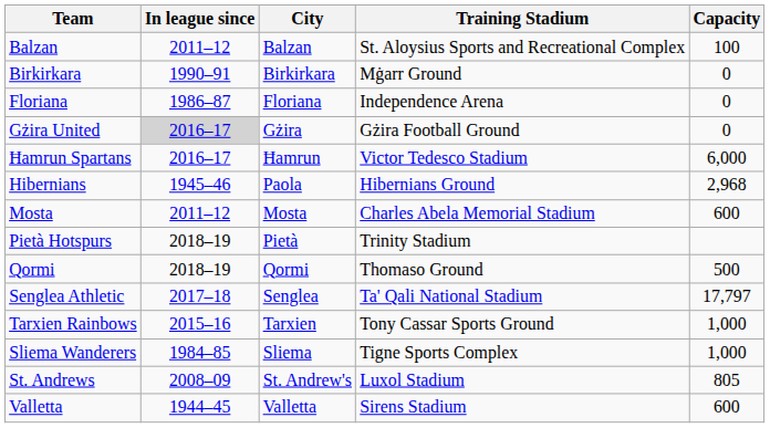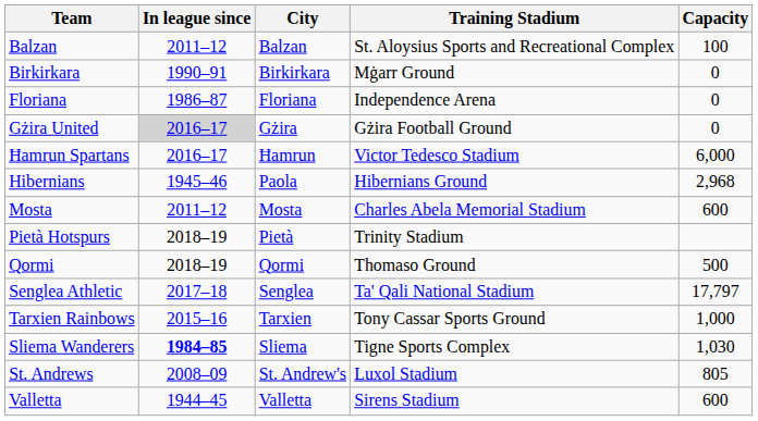 <table class="wikitable sortable">
 <tr>
 <th>Team</th>
 <th>In league since</th>
 <th>City</th>
 <th>Training Stadium</th>
 <th>Capacity</th>
 </tr>
 <tr>
 <td><a href='#'>Balzan</a></td>
 <td align="center"><a href='#'>2011–12</a></td>
 <td><a href='#'>Balzan</a></td>
 <td>St. Aloysius Sports and Recreational Complex</td>
 <td align="center">100</td>
 </tr>
 <tr>
 <td><a href='#'>Birkirkara</a></td>
 <td align="center"><a href='#'>1990–91</a></td>
 <td><a href='#'>Birkirkara</a></td>
 <td>Mġarr Ground</td>
 <td align="center">0</td>
 </tr>
 <tr>
 <td><a href='#'>Floriana</a></td>
 <td align="center"><a href='#'>1986–87</a></td>
 <td><a href='#'>Floriana</a></td>
 <td>Independence Arena</td>
 <td align="center">0</td>
 </tr>
 <tr>
 <td><a href='#'>Gżira United</a></td>
 <td align="center" style="background: lightgrey;"><a href='#'>2016–17</a></td>
 <td><a href='#'>Gżira</a></td>
 <td>Gżira Football Ground</td>
 <td align="center">0</td>
 </tr>
 <tr>
 <td><a href='#'>Ħamrun Spartans</a></td>
 <td align="center"><a href='#'>2016–17</a></td>
 <td><a href='#'>Ħamrun</a></td>
 <td><a href='#'>Victor Tedesco Stadium</a></td>
 <td align="center">6,000</td>
 </tr>
 <tr>
 <td><a href='#'>Hibernians</a></td>
 <td align="center"><a href='#'>1945–46</a></td>
 <td><a href='#'>Paola</a></td>
 <td><a href='#'>Hibernians Ground</a></td>
 <td align="center">2,968</td>
 </tr>
 <tr>
 <td><a href='#'>Mosta</a></td>
 <td align="center"><a href='#'>2011–12</a></td>
 <td><a href='#'>Mosta</a></td>
 <td><a href='#'>Charles Abela Memorial Stadium</a></td>
 <td align="center">600</td>
 </tr>
 <tr>
 <td><a href='#'>Pietà Hotspurs</a></td>
 <td align="center">2018–19</td>
 <td><a href='#'>Pietà</a></td>
 <td>Trinity Stadium</td>
 <td></td>
 </tr>
 <tr>
 <td><a href='#'>Qormi</a></td>
 <td align="center">2018–19</td>
 <td><a href='#'>Qormi</a></td>
 <td>Thomaso Ground</td>
 <td align="center">500</td>
 </tr>
 <tr>
 <td><a href='#'>Senglea Athletic</a></td>
 <td align="center"><a href='#'>2017–18</a></td>
 <td><a href='#'>Senglea</a></td>
 <td><a href='#'>Ta' Qali National Stadium</a></td>
 <td align="center">17,797</td>
 </tr>
 <tr>
 <td><a href='#'>Tarxien Rainbows</a></td>
 <td align="center"><a href='#'>2015–16</a></td>
 <td><a href='#'>Tarxien</a></td>
 <td>Tony Cassar Sports Ground</td>
 <td align="center">1,000</td>
 </tr>
 <tr>
 <td><a href='#'>Sliema Wanderers</a></td>
-<td align="center"><a href='#'>1984–85</a></td>
+<td align="center"><strong><a href='#'>1984–85</a></strong></td>
 <td><a href='#'>Sliema</a></td>
 <td>Tigne Sports Complex</td>
-<td align="center">1,000</td>
+<td align="center">1,030</td>
 </tr>
 <tr>
 <td><a href='#'>St. Andrews</a></td>
 <td align="center"><a href='#'>2008–09</a></td>
 <td><a href='#'>St. Andrew's</a></td>
 <td><a href='#'>Luxol Stadium</a></td>
 <td align="center">805</td>
 </tr>
 <tr>
 <td><a href='#'>Valletta</a></td>
 <td align="center"><a href='#'>1944–45</a></td>
 <td><a href='#'>Valletta</a></td>
 <td><a href='#'>Sirens Stadium</a></td>
 <td align="center">600</td>
 </tr>
 </table>
